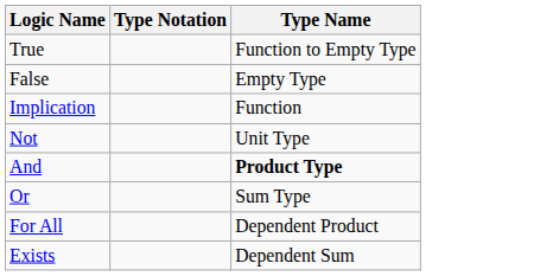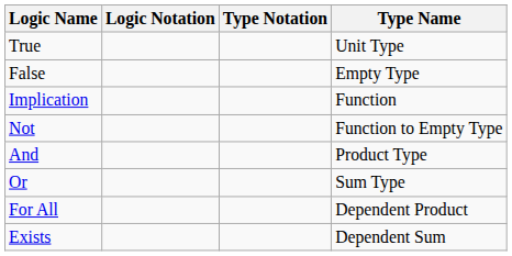 <table class="wikitable">
 <tr>
 <th>Logic Name</th>
+<th>Logic Notation</th>
 <th>Type Notation</th>
 <th>Type Name</th>
 </tr>
 <tr>
 <td>True</td>
 <td></td>
-<td>Function to Empty Type</td>
+<td></td>
+<td>Unit Type</td>
 </tr>
 <tr>
 <td>False</td>
+<td></td>
 <td></td>
 <td>Empty Type</td>
 </tr>
 <tr>
 <td><a href='#'>Implication</a></td>
 <td></td>
+<td></td>
 <td>Function</td>
 </tr>
 <tr>
 <td><a href='#'>Not</a></td>
 <td></td>
-<td>Unit Type</td>
+<td></td>
+<td>Function to Empty Type</td>
 </tr>
 <tr>
 <td><a href='#'>And</a></td>
 <td></td>
-<td><strong>Product Type</strong></td>
+<td></td>
+<td>Product Type</td>
 </tr>
 <tr>
 <td><a href='#'>Or</a></td>
+<td></td>
 <td></td>
 <td>Sum Type</td>
 </tr>
 <tr>
 <td><a href='#'>For All</a></td>
 <td></td>
+<td></td>
 <td>Dependent Product</td>
 </tr>
 <tr>
 <td><a href='#'>Exists</a></td>
 <td></td>
+<td></td>
 <td>Dependent Sum</td>
 </tr>
 </table>
